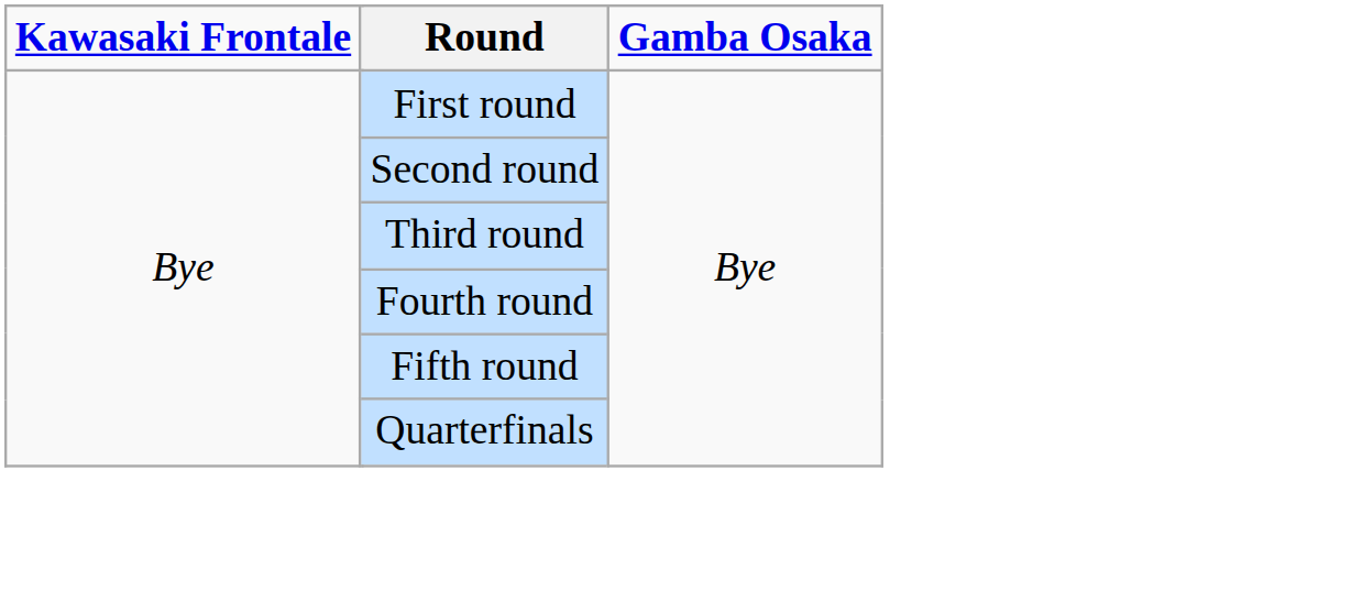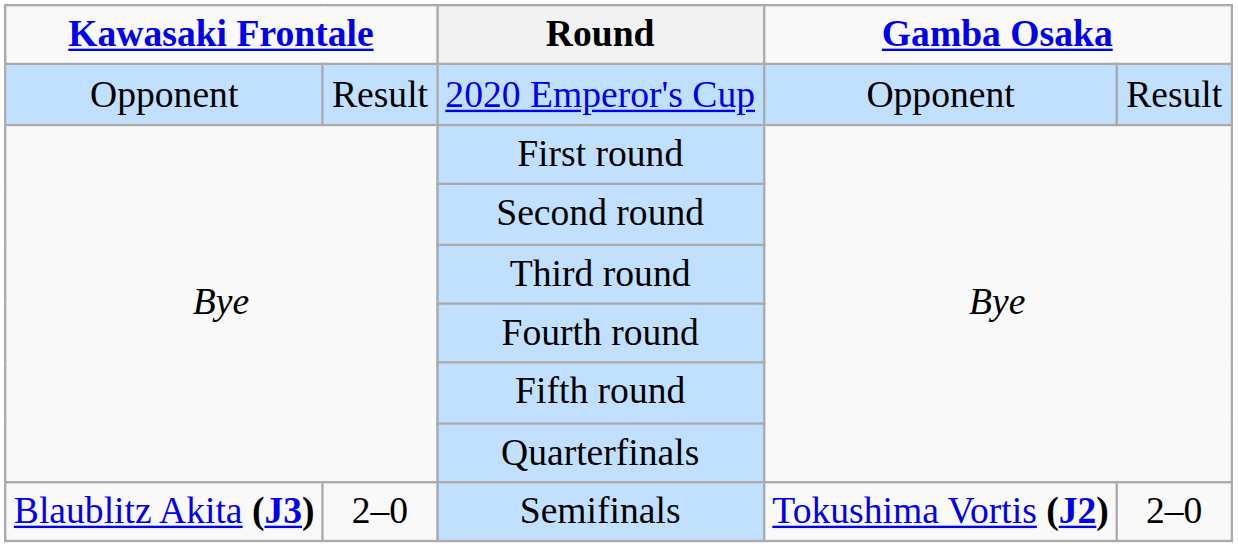 <table class="wikitable" style="text-align:center;">
 <tr>
 <td colspan="2"><strong><a href='#'>Kawasaki Frontale</a></strong></td>
 <th>Round</th>
 <td colspan="2"><strong><a href='#'>Gamba Osaka</a></strong></td>
+</tr>
+<tr bgcolor="#c1e0ff">
+<td>Opponent</td>
+<td>Result</td>
+<td><a href='#'>2020 Emperor's Cup</a></td>
+<td>Opponent</td>
+<td>Result</td>
 </tr>
 <tr>
 <td colspan="2" rowspan="6"><em>Bye</em></td>
 <td bgcolor="#c1e0ff">First round</td>
 <td colspan="2" rowspan="6"><em>Bye</em></td>
 </tr>
 <tr>
 <td bgcolor="#c1e0ff">Second round</td>
 </tr>
 <tr>
 <td bgcolor="#c1e0ff">Third round</td>
 </tr>
 <tr>
 <td bgcolor="#c1e0ff">Fourth round</td>
 </tr>
 <tr>
 <td bgcolor="#c1e0ff">Fifth round</td>
 </tr>
 <tr>
 <td bgcolor="#c1e0ff">Quarterfinals</td>
 </tr>
+<tr>
+<td><a href='#'>Blaublitz Akita</a> <strong>(<a href='#'>J3</a>)</strong></td>
+<td valign="top" align="center">2–0</td>
+<td bgcolor="#c1e0ff">Semifinals</td>
+<td><a href='#'>Tokushima Vortis</a> <strong>(<a href='#'>J2</a>)</strong></td>
+<td valign="top" align="center">2–0</td>
+</tr>
 </table>
